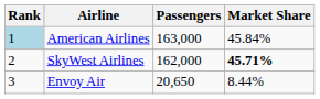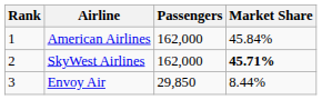 <table class="wikitable">
 <tr>
 <th>Rank</th>
 <th>Airline</th>
 <th>Passengers</th>
 <th>Market Share</th>
 </tr>
 <tr>
-<td style="background: lightblue;">1</td>
+<td>1</td>
 <td><a href='#'>American Airlines</a></td>
-<td>163,000</td>
+<td>162,000</td>
 <td>45.84%</td>
 </tr>
 <tr>
 <td>2</td>
 <td><a href='#'>SkyWest Airlines</a></td>
 <td>162,000</td>
 <td><strong>45.71%</strong></td>
 </tr>
 <tr>
 <td>3</td>
 <td><a href='#'>Envoy Air</a></td>
-<td>20,650</td>
+<td>29,850</td>
 <td>8.44%</td>
 </tr>
 </table>
